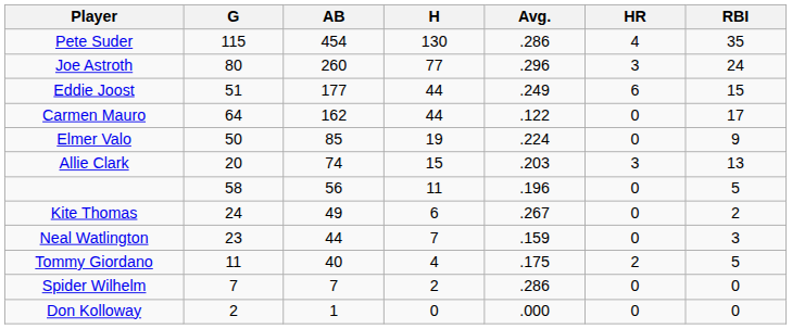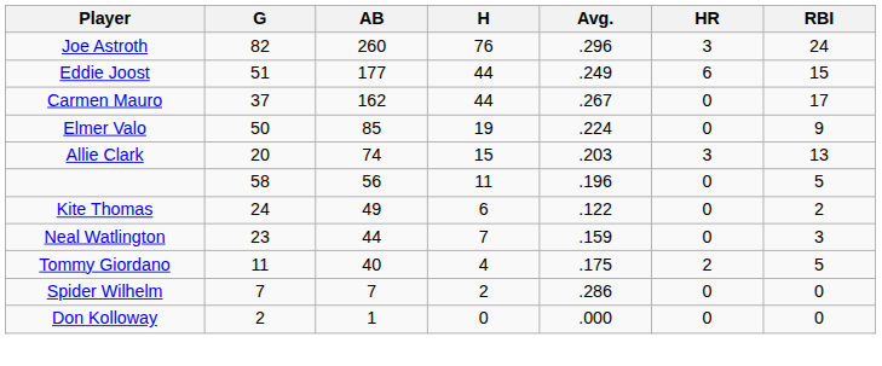 <table class="wikitable sortable">
 <tr>
 <th bgcolor="#DDDDFF" width="16%">Player</th>
 <th bgcolor="#DDDDFF" width="9%">G</th>
 <th bgcolor="#DDDDFF" width="9%">AB</th>
 <th bgcolor="#DDDDFF" width="9%">H</th>
 <th bgcolor="#DDDDFF" width="9%">Avg.</th>
 <th bgcolor="#DDDDFF" width="9%">HR</th>
 <th bgcolor="#DDDDFF" width="9%">RBI</th>
 </tr>
-<tr align="center">
-<td><a href='#'>Pete Suder</a></td>
-<td>115</td>
-<td>454</td>
-<td>130</td>
-<td>.286</td>
-<td>4</td>
-<td>35</td>
-</tr>
 <tr align=center>
 <td><a href='#'>Joe Astroth</a></td>
-<td>80</td>
+<td>82</td>
 <td>260</td>
-<td>77</td>
+<td>76</td>
 <td>.296</td>
 <td>3</td>
 <td>24</td>
 </tr>
 <tr align=center>
 <td><a href='#'>Eddie Joost</a></td>
 <td>51</td>
 <td>177</td>
 <td>44</td>
 <td>.249</td>
 <td>6</td>
 <td>15</td>
 </tr>
 <tr align=center>
 <td><a href='#'>Carmen Mauro</a></td>
-<td>64</td>
+<td>37</td>
 <td>162</td>
 <td>44</td>
-<td>.122</td>
+<td>.267</td>
 <td>0</td>
 <td>17</td>
 </tr>
 <tr align=center>
 <td><a href='#'>Elmer Valo</a></td>
 <td>50</td>
 <td>85</td>
 <td>19</td>
 <td>.224</td>
 <td>0</td>
 <td>9</td>
 </tr>
 <tr align=center>
 <td><a href='#'>Allie Clark</a></td>
 <td>20</td>
 <td>74</td>
 <td>15</td>
 <td>.203</td>
 <td>3</td>
 <td>13</td>
 </tr>
 <tr align=center>
 <td></td>
 <td>58</td>
 <td>56</td>
 <td>11</td>
 <td>.196</td>
 <td>0</td>
 <td>5</td>
 </tr>
 <tr align="center">
 <td><a href='#'>Kite Thomas</a></td>
 <td>24</td>
 <td>49</td>
 <td>6</td>
-<td>.267</td>
+<td>.122</td>
 <td>0</td>
 <td>2</td>
 </tr>
 <tr align=center>
 <td><a href='#'>Neal Watlington</a></td>
 <td>23</td>
 <td>44</td>
 <td>7</td>
 <td>.159</td>
 <td>0</td>
 <td>3</td>
 </tr>
 <tr align=center>
 <td><a href='#'>Tommy Giordano</a></td>
 <td>11</td>
 <td>40</td>
 <td>4</td>
 <td>.175</td>
 <td>2</td>
 <td>5</td>
 </tr>
 <tr align=center>
 <td><a href='#'>Spider Wilhelm</a></td>
 <td>7</td>
 <td>7</td>
 <td>2</td>
 <td>.286</td>
 <td>0</td>
 <td>0</td>
 </tr>
 <tr align=center>
 <td><a href='#'>Don Kolloway</a></td>
 <td>2</td>
 <td>1</td>
 <td>0</td>
 <td>.000</td>
 <td>0</td>
 <td>0</td>
 </tr>
 </table>
